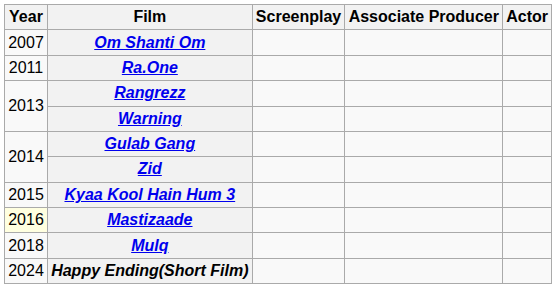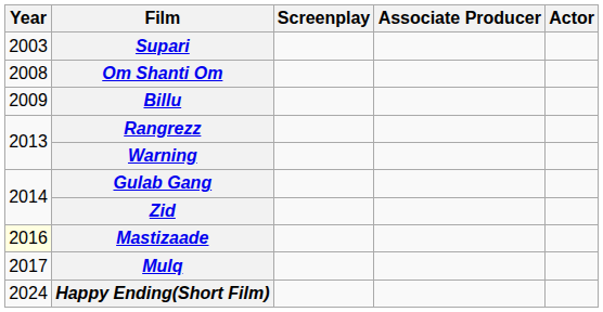 <table class="wikitable sortable plainrowheaders" style="text-align:center">
 <tr>
 <th scope="col">Year</th>
 <th scope="col">Film</th>
 <th scope="col">Screenplay</th>
 <th scope="col">Associate Producer</th>
 <th scope="col">Actor</th>
 </tr>
 <tr>
-<td>2007</td>
+<td>2003</td>
+<th scope="row"><em><a href='#'>Supari</a></em></th>
+<td></td>
+<td></td>
+<td></td>
+</tr>
+<tr>
+<td>2008</td>
 <th scope="row"><em><a href='#'>Om Shanti Om</a></em></th>
 <td></td>
 <td></td>
 <td></td>
 </tr>
 <tr>
-<td>2011</td>
-<th scope="row"><em><a href='#'>Ra.One</a></em></th>
+<td>2009</td>
+<th scope="row"><em><a href='#'>Billu</a></em></th>
 <td></td>
 <td></td>
 <td></td>
 </tr>
 <tr>
 <td rowspan="2">2013</td>
 <th scope="row"><em><a href='#'>Rangrezz</a></em></th>
 <td></td>
 <td></td>
 <td></td>
 </tr>
 <tr>
 <th scope="row"><em><a href='#'>Warning</a></em></th>
 <td></td>
 <td></td>
 <td></td>
 </tr>
 <tr>
 <td rowspan="2">2014</td>
 <th scope="row"><em><a href='#'>Gulab Gang</a></em></th>
 <td></td>
 <td></td>
 <td></td>
 </tr>
 <tr>
 <th scope="row"><em><a href='#'>Zid</a></em></th>
 <td></td>
 <td></td>
 <td></td>
 </tr>
 <tr>
-<td>2015</td>
-<th scope="row"><em><a href='#'>Kyaa Kool Hain Hum 3</a></em></th>
-<td></td>
-<td></td>
-<td></td>
-</tr>
-<tr>
 <td style="background: lightyellow;">2016</td>
 <th scope="row"><em><a href='#'>Mastizaade</a></em></th>
 <td></td>
 <td></td>
 <td></td>
 </tr>
 <tr>
-<td>2018</td>
+<td>2017</td>
 <th scope="row"><em><a href='#'>Mulq</a></em></th>
 <td></td>
 <td></td>
 <td></td>
 </tr>
 <tr>
 <td>2024</td>
 <th scope="row"><em>Happy Ending(Short Film)</em></th>
 <td></td>
 <td></td>
 <td></td>
 </tr>
 <tr>
 </tr>
 </table>
